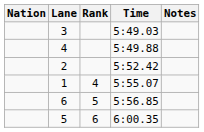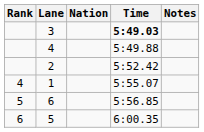 <table class="wikitable sortable" style="text-align:center">
 <tr>
+<th>Rank</th>
+<th>Lane</th>
 <th>Nation</th>
-<th>Lane</th>
-<th>Rank</th>
 <th>Time</th>
 <th>Notes</th>
 </tr>
 <tr>
+<td></td>
+<td>3</td>
 <td align=left></td>
-<td>3</td>
-<td></td>
-<td>5:49.03</td>
+<td><strong>5:49.03</strong></td>
 <td></td>
 </tr>
 <tr>
+<td></td>
+<td>4</td>
 <td align=left></td>
-<td>4</td>
-<td></td>
 <td>5:49.88</td>
 <td></td>
 </tr>
 <tr>
+<td></td>
+<td>2</td>
 <td align=left></td>
-<td>2</td>
-<td></td>
 <td>5:52.42</td>
 <td></td>
 </tr>
 <tr>
+<td>4</td>
+<td>1</td>
 <td align=left></td>
-<td>1</td>
-<td>4</td>
 <td>5:55.07</td>
 <td></td>
 </tr>
 <tr>
+<td>5</td>
+<td>6</td>
 <td align=left></td>
-<td>6</td>
-<td>5</td>
 <td>5:56.85</td>
 <td></td>
 </tr>
 <tr>
+<td>6</td>
+<td>5</td>
 <td align=left></td>
-<td>5</td>
-<td>6</td>
 <td>6:00.35</td>
 <td></td>
 </tr>
 </table>
